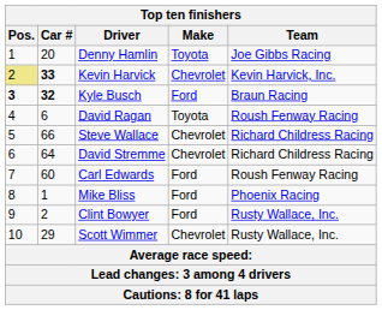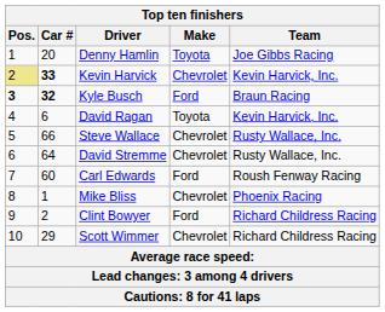 <table class="wikitable" style="font-size: 90%;">
 <tr>
 <th colspan=9>Top ten finishers</th>
 </tr>
 <tr>
 <th>Pos.</th>
 <th>Car #</th>
 <th>Driver</th>
 <th>Make</th>
 <th>Team</th>
 </tr>
 <tr>
 <td>1</td>
 <td>20</td>
 <td><a href='#'>Denny Hamlin</a></td>
 <td><a href='#'>Toyota</a></td>
 <td><a href='#'>Joe Gibbs Racing</a></td>
 </tr>
 <tr>
 <td style="background: khaki;">2</td>
 <td><strong>33</strong></td>
 <td><a href='#'>Kevin Harvick</a></td>
 <td><a href='#'>Chevrolet</a></td>
 <td><a href='#'>Kevin Harvick, Inc.</a></td>
 </tr>
 <tr>
 <td><strong>3</strong></td>
 <td><strong>32</strong></td>
 <td><a href='#'>Kyle Busch</a></td>
 <td><a href='#'>Ford</a></td>
 <td><a href='#'>Braun Racing</a></td>
 </tr>
 <tr>
 <td>4</td>
 <td>6</td>
 <td><a href='#'>David Ragan</a></td>
 <td>Toyota</td>
-<td><a href='#'>Roush Fenway Racing</a></td>
+<td><a href='#'>Kevin Harvick, Inc.</a></td>
 </tr>
 <tr>
 <td>5</td>
 <td>66</td>
 <td><a href='#'>Steve Wallace</a></td>
 <td>Chevrolet</td>
-<td><a href='#'>Richard Childress Racing</a></td>
+<td><a href='#'>Rusty Wallace, Inc.</a></td>
 </tr>
 <tr>
 <td>6</td>
 <td>64</td>
 <td><a href='#'>David Stremme</a></td>
 <td>Chevrolet</td>
-<td>Richard Childress Racing</td>
+<td>Rusty Wallace, Inc.</td>
 </tr>
 <tr>
 <td>7</td>
 <td>60</td>
 <td><a href='#'>Carl Edwards</a></td>
 <td>Ford</td>
 <td>Roush Fenway Racing</td>
 </tr>
 <tr>
 <td>8</td>
 <td>1</td>
 <td><a href='#'>Mike Bliss</a></td>
-<td>Ford</td>
+<td>Chevrolet</td>
 <td><a href='#'>Phoenix Racing</a></td>
 </tr>
 <tr>
 <td>9</td>
 <td>2</td>
 <td><a href='#'>Clint Bowyer</a></td>
 <td>Ford</td>
-<td><a href='#'>Rusty Wallace, Inc.</a></td>
+<td><a href='#'>Richard Childress Racing</a></td>
 </tr>
 <tr>
 <td>10</td>
 <td>29</td>
 <td><a href='#'>Scott Wimmer</a></td>
 <td>Chevrolet</td>
-<td>Rusty Wallace, Inc.</td>
+<td>Richard Childress Racing</td>
 </tr>
 <tr>
 <th colspan=9>Average race speed: </th>
 </tr>
 <tr>
 <th colspan=9>Lead changes: 3 among 4 drivers</th>
 </tr>
 <tr>
 <th colspan=9>Cautions: 8 for 41 laps</th>
 </tr>
 </table>
